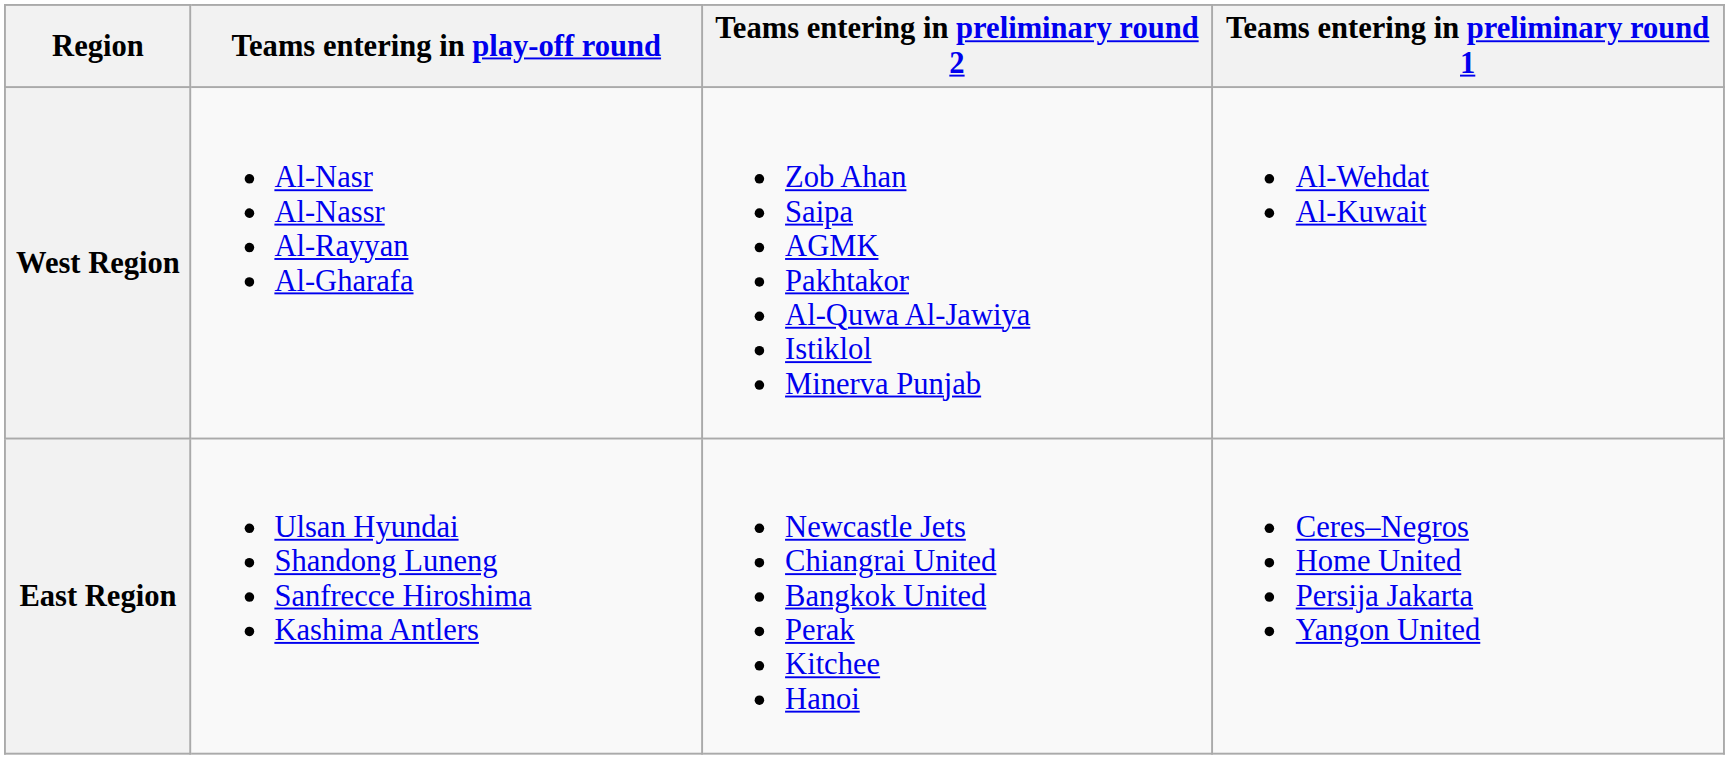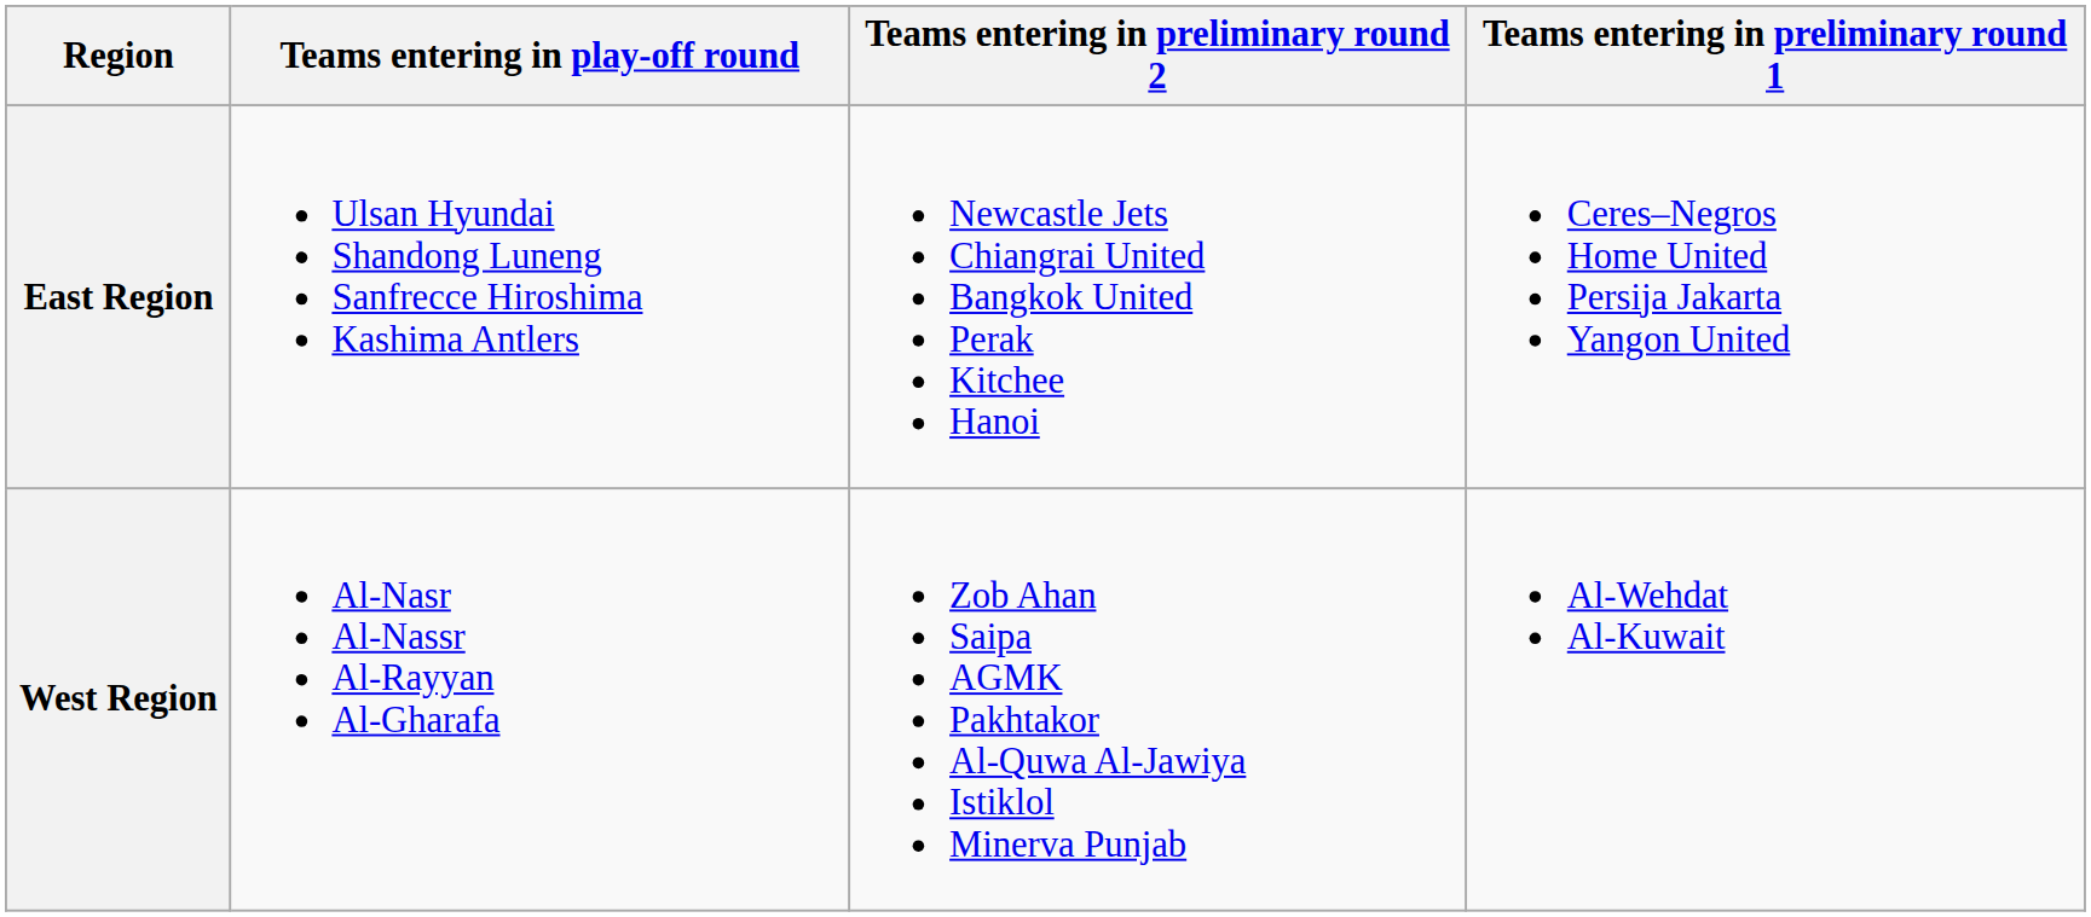 <table class="wikitable">
 <tr>
 <th width=90>Region</th>
 <th width=260>Teams entering in <a href='#'>play-off round</a></th>
 <th width=260>Teams entering in <a href='#'>preliminary round 2</a></th>
 <th width=260>Teams entering in <a href='#'>preliminary round 1</a></th>
 </tr>
 <tr>
+<th>East Region</th>
+<td valign=top><br><ul><li> <a href='#'>Ulsan Hyundai</a></li><li> <a href='#'>Shandong Luneng</a></li><li> <a href='#'>Sanfrecce Hiroshima</a></li><li> <a href='#'>Kashima Antlers</a></li></ul></td>
+<td valign=top><br><ul><li> <a href='#'>Newcastle Jets</a></li><li> <a href='#'>Chiangrai United</a></li><li> <a href='#'>Bangkok United</a></li><li> <a href='#'>Perak</a></li><li> <a href='#'>Kitchee</a></li><li> <a href='#'>Hanoi</a></li></ul></td>
+<td valign=top><br><ul><li> <a href='#'>Ceres–Negros</a></li><li> <a href='#'>Home United</a></li><li> <a href='#'>Persija Jakarta</a></li><li> <a href='#'>Yangon United</a></li></ul></td>
+</tr>
+<tr>
 <th>West Region</th>
 <td valign=top><br><ul><li> <a href='#'>Al-Nasr</a></li><li> <a href='#'>Al-Nassr</a></li><li> <a href='#'>Al-Rayyan</a></li><li> <a href='#'>Al-Gharafa</a></li></ul></td>
 <td valign=top><br><ul><li> <a href='#'>Zob Ahan</a></li><li> <a href='#'>Saipa</a></li><li> <a href='#'>AGMK</a></li><li> <a href='#'>Pakhtakor</a></li><li> <a href='#'>Al-Quwa Al-Jawiya</a></li><li> <a href='#'>Istiklol</a></li><li> <a href='#'>Minerva Punjab</a></li></ul></td>
 <td valign=top><br><ul><li> <a href='#'>Al-Wehdat</a></li><li> <a href='#'>Al-Kuwait</a></li></ul></td>
 </tr>
-<tr>
-<th>East Region</th>
-<td valign=top><br><ul><li> <a href='#'>Ulsan Hyundai</a></li><li> <a href='#'>Shandong Luneng</a></li><li> <a href='#'>Sanfrecce Hiroshima</a></li><li> <a href='#'>Kashima Antlers</a></li></ul></td>
-<td valign=top><br><ul><li> <a href='#'>Newcastle Jets</a></li><li> <a href='#'>Chiangrai United</a></li><li> <a href='#'>Bangkok United</a></li><li> <a href='#'>Perak</a></li><li> <a href='#'>Kitchee</a></li><li> <a href='#'>Hanoi</a></li></ul></td>
-<td valign=top><br><ul><li> <a href='#'>Ceres–Negros</a></li><li> <a href='#'>Home United</a></li><li> <a href='#'>Persija Jakarta</a></li><li> <a href='#'>Yangon United</a></li></ul></td>
-</tr>
 </table>
